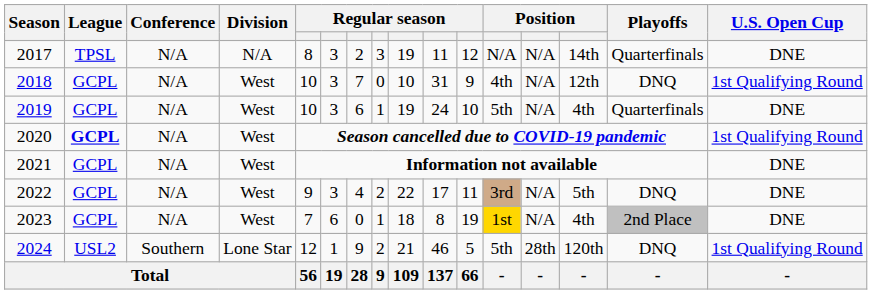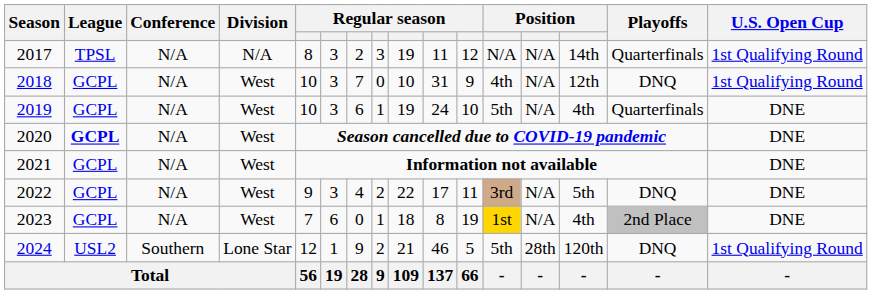 <table class="wikitable sortable" style="text-align: center">
 <tr>
 <th scope="col" rowspan="2">Season</th>
 <th scope="col" rowspan="2">League</th>
 <th scope="col" rowspan="2">Conference</th>
 <th scope="col" rowspan="2">Division</th>
 <th colspan=7 class="unsortable">Regular season</th>
 <th colspan=3 class="unsortable">Position</th>
 <th scope="col" rowspan=2 class="unsortable">Playoffs</th>
 <th scope="col" rowspan=2 class="unsortable"><a href='#'>U.S. Open Cup</a></th>
 </tr>
 <tr>
 <th></th>
 <th></th>
 <th></th>
 <th></th>
 <th></th>
 <th></th>
 <th></th>
 <th></th>
 <th></th>
 <th></th>
 </tr>
 <tr>
 <td>2017</td>
 <td><a href='#'>TPSL</a></td>
 <td>N/A</td>
 <td>N/A</td>
 <td>8</td>
 <td>3</td>
 <td>2</td>
 <td>3</td>
 <td>19</td>
 <td>11</td>
 <td>12</td>
 <td>N/A</td>
 <td>N/A</td>
 <td>14th</td>
 <td>Quarterfinals</td>
-<td>DNE</td>
+<td><a href='#'>1st Qualifying Round</a></td>
 </tr>
 <tr>
 <td><a href='#'>2018</a></td>
 <td><a href='#'>GCPL</a></td>
 <td>N/A</td>
 <td>West</td>
 <td>10</td>
 <td>3</td>
 <td>7</td>
 <td>0</td>
 <td>10</td>
 <td>31</td>
 <td>9</td>
 <td>4th<br></td>
 <td>N/A</td>
 <td>12th</td>
 <td>DNQ</td>
 <td><a href='#'>1st Qualifying Round</a></td>
 </tr>
 <tr>
 <td><a href='#'>2019</a></td>
 <td><a href='#'>GCPL</a></td>
 <td>N/A</td>
 <td>West</td>
 <td>10</td>
 <td>3</td>
 <td>6</td>
 <td>1</td>
 <td>19</td>
 <td>24</td>
 <td>10</td>
 <td>5th<br></td>
 <td>N/A</td>
 <td>4th<br></td>
 <td>Quarterfinals</td>
 <td>DNE</td>
 </tr>
 <tr>
 <td>2020</td>
 <td><strong><a href='#'>GCPL</a></strong></td>
 <td>N/A</td>
 <td>West</td>
 <td colspan="11" style="text-align:center;"><strong><em>Season cancelled due to <a href='#'>COVID-19 pandemic</a></em></strong></td>
-<td><a href='#'>1st Qualifying Round</a></td>
+<td>DNE</td>
 </tr>
 <tr>
 <td>2021</td>
 <td><a href='#'>GCPL</a></td>
 <td>N/A</td>
 <td>West</td>
 <td colspan="11" style="text-align:center;"><strong>Information not available</strong></td>
 <td>DNE</td>
 </tr>
 <tr>
 <td>2022</td>
 <td><a href='#'>GCPL</a></td>
 <td>N/A</td>
 <td>West</td>
 <td>9</td>
 <td>3</td>
 <td>4</td>
 <td>2</td>
 <td>22</td>
 <td>17</td>
 <td>11</td>
 <td bgcolor=CFAA88>3rd<br></td>
 <td>N/A</td>
 <td>5th</td>
 <td>DNQ</td>
 <td>DNE</td>
 </tr>
 <tr>
 <td>2023</td>
 <td><a href='#'>GCPL</a></td>
 <td>N/A</td>
 <td>West</td>
 <td>7</td>
 <td>6</td>
 <td>0</td>
 <td>1</td>
 <td>18</td>
 <td>8</td>
 <td>19</td>
 <td bgcolor=gold>1st<br></td>
 <td>N/A</td>
 <td>4th</td>
 <td bgcolor=silver>2nd Place</td>
 <td>DNE</td>
 </tr>
 <tr>
 <td><a href='#'>2024</a></td>
 <td><a href='#'>USL2</a></td>
 <td>Southern</td>
 <td>Lone Star</td>
 <td>12</td>
 <td>1</td>
 <td>9</td>
 <td>2</td>
 <td>21</td>
 <td>46</td>
 <td>5</td>
 <td>5th</td>
 <td>28th</td>
 <td>120th</td>
 <td>DNQ</td>
 <td><a href='#'>1st Qualifying Round</a></td>
 </tr>
 <tr>
 <th colspan=4>Total</th>
 <th>56</th>
 <th>19</th>
 <th>28</th>
 <th>9</th>
 <th>109</th>
 <th>137</th>
 <th>66</th>
 <th>-</th>
 <th>-</th>
 <th>-</th>
 <th>-</th>
 <th>-</th>
 </tr>
 </table>
